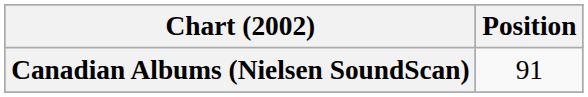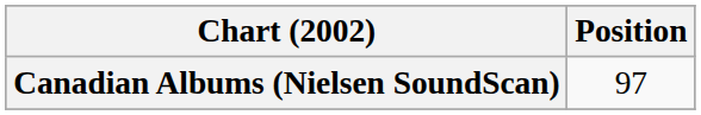 <table class="wikitable plainrowheaders" style="text-align:center">
 <tr>
 <th>Chart (2002)</th>
 <th>Position</th>
 </tr>
 <tr>
 <th scope="row">Canadian Albums (Nielsen SoundScan)</th>
-<td>91</td>
+<td>97</td>
 </tr>
 </table>
